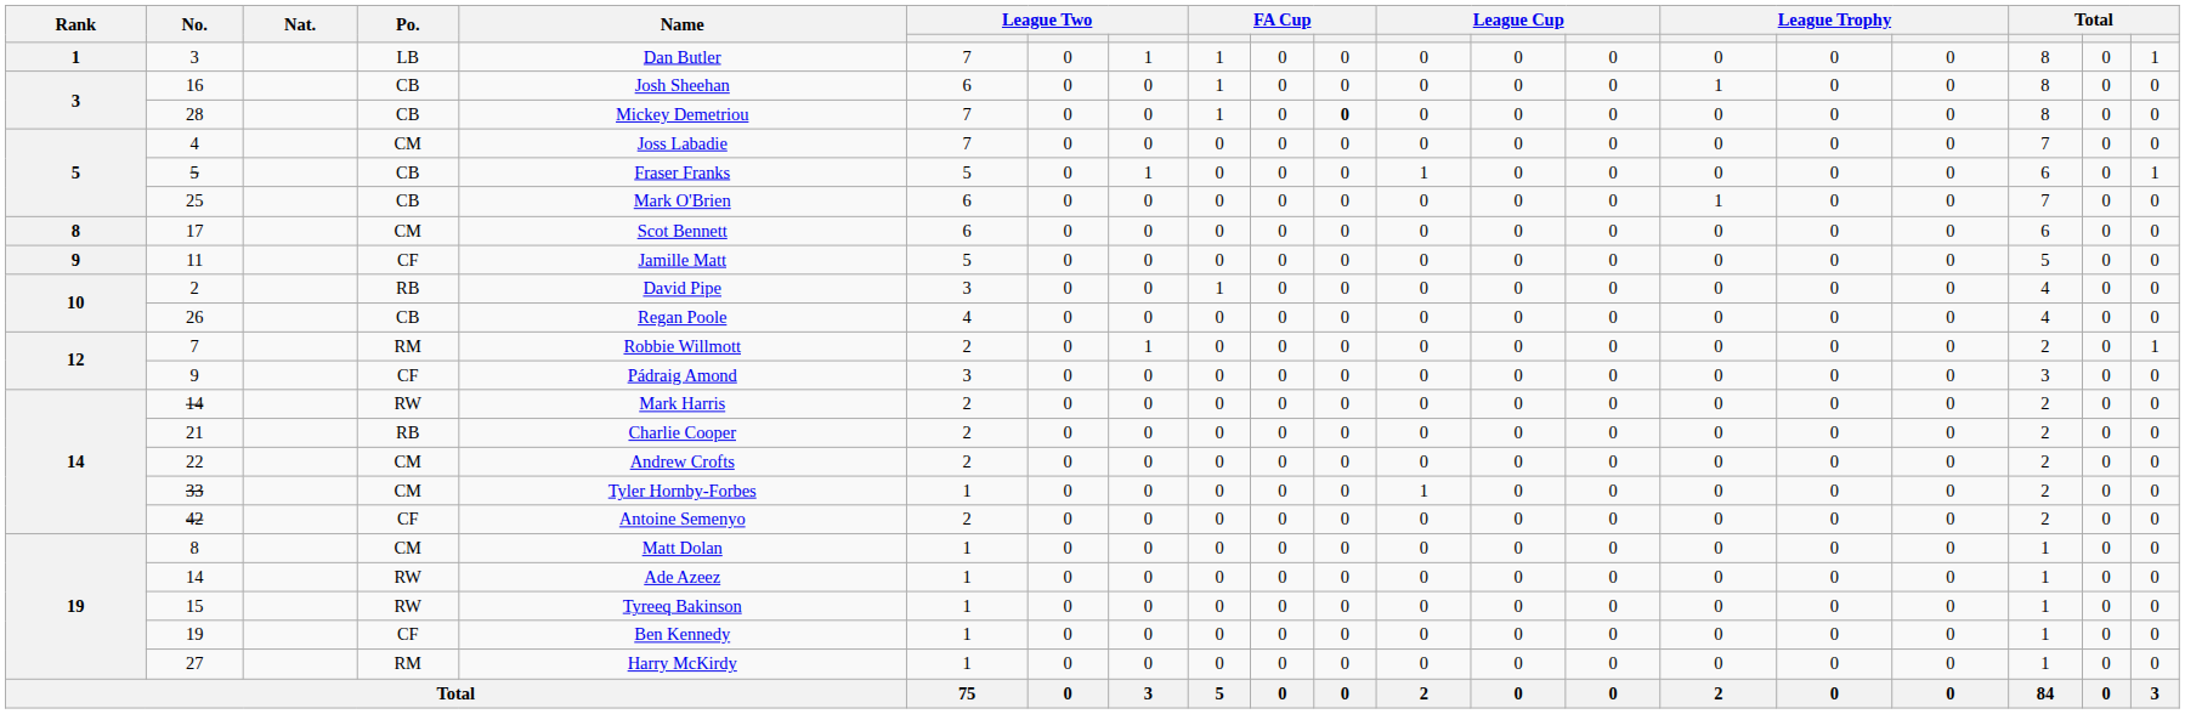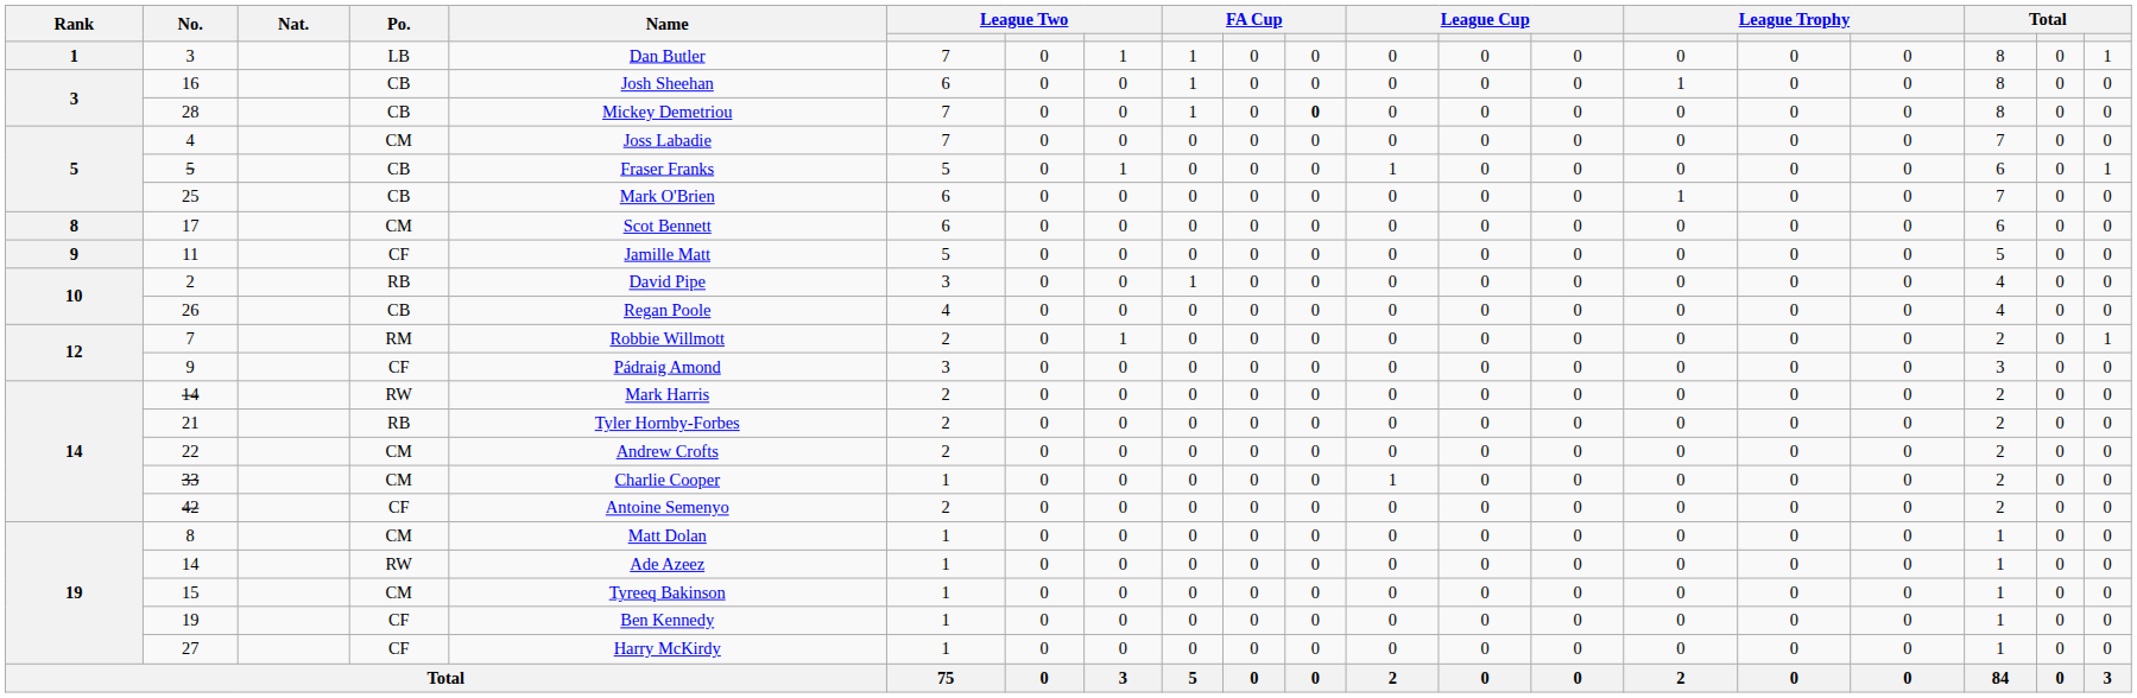 <table class="wikitable" style="text-align:center; font-size:95%; width:95%;">
 <tr>
 <th rowspan=2>Rank</th>
 <th rowspan=2>No.</th>
 <th rowspan=2>Nat.</th>
 <th rowspan=2>Po.</th>
 <th rowspan=2>Name</th>
 <th colspan=3><a href='#'>League Two</a></th>
 <th colspan=3><a href='#'>FA Cup</a></th>
 <th colspan=3><a href='#'>League Cup</a></th>
 <th colspan=3><a href='#'>League Trophy</a></th>
 <th colspan=3>Total</th>
 </tr>
 <tr>
 <th></th>
 <th></th>
 <th></th>
 <th></th>
 <th></th>
 <th></th>
 <th></th>
 <th></th>
 <th></th>
 <th></th>
 <th></th>
 <th></th>
 <th></th>
 <th></th>
 <th></th>
 </tr>
 <tr>
 <th rowspan=1>1</th>
 <td>3</td>
 <td></td>
 <td>LB</td>
 <td><a href='#'>Dan Butler</a></td>
 <td>7</td>
 <td>0</td>
 <td>1</td>
 <td>1</td>
 <td>0</td>
 <td>0</td>
 <td>0</td>
 <td>0</td>
 <td>0</td>
 <td>0</td>
 <td>0</td>
 <td>0</td>
 <td>8</td>
 <td>0</td>
 <td>1</td>
 </tr>
 <tr>
 <th rowspan=2>3</th>
 <td>16</td>
 <td></td>
 <td>CB</td>
 <td><a href='#'>Josh Sheehan</a></td>
 <td>6</td>
 <td>0</td>
 <td>0</td>
 <td>1</td>
 <td>0</td>
 <td>0</td>
 <td>0</td>
 <td>0</td>
 <td>0</td>
 <td>1</td>
 <td>0</td>
 <td>0</td>
 <td>8</td>
 <td>0</td>
 <td>0</td>
 </tr>
 <tr>
 <td>28</td>
 <td></td>
 <td>CB</td>
 <td><a href='#'>Mickey Demetriou</a></td>
 <td>7</td>
 <td>0</td>
 <td>0</td>
 <td>1</td>
 <td>0</td>
 <td><strong>0</strong></td>
 <td>0</td>
 <td>0</td>
 <td>0</td>
 <td>0</td>
 <td>0</td>
 <td>0</td>
 <td>8</td>
 <td>0</td>
 <td>0</td>
 </tr>
 <tr>
 <th rowspan=3>5</th>
 <td>4</td>
 <td></td>
 <td>CM</td>
 <td><a href='#'>Joss Labadie</a></td>
 <td>7</td>
 <td>0</td>
 <td>0</td>
 <td>0</td>
 <td>0</td>
 <td>0</td>
 <td>0</td>
 <td>0</td>
 <td>0</td>
 <td>0</td>
 <td>0</td>
 <td>0</td>
 <td>7</td>
 <td>0</td>
 <td>0</td>
 </tr>
 <tr>
 <td><s>5</s></td>
 <td></td>
 <td>CB</td>
 <td><a href='#'>Fraser Franks</a></td>
 <td>5</td>
 <td>0</td>
 <td>1</td>
 <td>0</td>
 <td>0</td>
 <td>0</td>
 <td>1</td>
 <td>0</td>
 <td>0</td>
 <td>0</td>
 <td>0</td>
 <td>0</td>
 <td>6</td>
 <td>0</td>
 <td>1</td>
 </tr>
 <tr>
 <td>25</td>
 <td></td>
 <td>CB</td>
 <td><a href='#'>Mark O'Brien</a></td>
 <td>6</td>
 <td>0</td>
 <td>0</td>
 <td>0</td>
 <td>0</td>
 <td>0</td>
 <td>0</td>
 <td>0</td>
 <td>0</td>
 <td>1</td>
 <td>0</td>
 <td>0</td>
 <td>7</td>
 <td>0</td>
 <td>0</td>
 </tr>
 <tr>
 <th rowspan=1>8</th>
 <td>17</td>
 <td></td>
 <td>CM</td>
 <td><a href='#'>Scot Bennett</a></td>
 <td>6</td>
 <td>0</td>
 <td>0</td>
 <td>0</td>
 <td>0</td>
 <td>0</td>
 <td>0</td>
 <td>0</td>
 <td>0</td>
 <td>0</td>
 <td>0</td>
 <td>0</td>
 <td>6</td>
 <td>0</td>
 <td>0</td>
 </tr>
 <tr>
 <th rowspan=1>9</th>
 <td>11</td>
 <td></td>
 <td>CF</td>
 <td><a href='#'>Jamille Matt</a></td>
 <td>5</td>
 <td>0</td>
 <td>0</td>
 <td>0</td>
 <td>0</td>
 <td>0</td>
 <td>0</td>
 <td>0</td>
 <td>0</td>
 <td>0</td>
 <td>0</td>
 <td>0</td>
 <td>5</td>
 <td>0</td>
 <td>0</td>
 </tr>
 <tr>
 <th rowspan=2>10</th>
 <td>2</td>
 <td></td>
 <td>RB</td>
 <td><a href='#'>David Pipe</a></td>
 <td>3</td>
 <td>0</td>
 <td>0</td>
 <td>1</td>
 <td>0</td>
 <td>0</td>
 <td>0</td>
 <td>0</td>
 <td>0</td>
 <td>0</td>
 <td>0</td>
 <td>0</td>
 <td>4</td>
 <td>0</td>
 <td>0</td>
 </tr>
 <tr>
 <td>26</td>
 <td></td>
 <td>CB</td>
 <td><a href='#'>Regan Poole</a></td>
 <td>4</td>
 <td>0</td>
 <td>0</td>
 <td>0</td>
 <td>0</td>
 <td>0</td>
 <td>0</td>
 <td>0</td>
 <td>0</td>
 <td>0</td>
 <td>0</td>
 <td>0</td>
 <td>4</td>
 <td>0</td>
 <td>0</td>
 </tr>
 <tr>
 <th rowspan=2>12</th>
 <td>7</td>
 <td></td>
 <td>RM</td>
 <td><a href='#'>Robbie Willmott</a></td>
 <td>2</td>
 <td>0</td>
 <td>1</td>
 <td>0</td>
 <td>0</td>
 <td>0</td>
 <td>0</td>
 <td>0</td>
 <td>0</td>
 <td>0</td>
 <td>0</td>
 <td>0</td>
 <td>2</td>
 <td>0</td>
 <td>1</td>
 </tr>
 <tr>
 <td>9</td>
 <td></td>
 <td>CF</td>
 <td><a href='#'>Pádraig Amond</a></td>
 <td>3</td>
 <td>0</td>
 <td>0</td>
 <td>0</td>
 <td>0</td>
 <td>0</td>
 <td>0</td>
 <td>0</td>
 <td>0</td>
 <td>0</td>
 <td>0</td>
 <td>0</td>
 <td>3</td>
 <td>0</td>
 <td>0</td>
 </tr>
 <tr>
 <th rowspan=5>14</th>
 <td><s>14</s></td>
 <td></td>
 <td>RW</td>
 <td><a href='#'>Mark Harris</a></td>
 <td>2</td>
 <td>0</td>
 <td>0</td>
 <td>0</td>
 <td>0</td>
 <td>0</td>
 <td>0</td>
 <td>0</td>
 <td>0</td>
 <td>0</td>
 <td>0</td>
 <td>0</td>
 <td>2</td>
 <td>0</td>
 <td>0</td>
 </tr>
 <tr>
 <td>21</td>
 <td></td>
 <td>RB</td>
-<td><a href='#'>Charlie Cooper</a></td>
+<td><a href='#'>Tyler Hornby-Forbes</a></td>
 <td>2</td>
 <td>0</td>
 <td>0</td>
 <td>0</td>
 <td>0</td>
 <td>0</td>
 <td>0</td>
 <td>0</td>
 <td>0</td>
 <td>0</td>
 <td>0</td>
 <td>0</td>
 <td>2</td>
 <td>0</td>
 <td>0</td>
 </tr>
 <tr>
 <td>22</td>
 <td></td>
 <td>CM</td>
 <td><a href='#'>Andrew Crofts</a></td>
 <td>2</td>
 <td>0</td>
 <td>0</td>
 <td>0</td>
 <td>0</td>
 <td>0</td>
 <td>0</td>
 <td>0</td>
 <td>0</td>
 <td>0</td>
 <td>0</td>
 <td>0</td>
 <td>2</td>
 <td>0</td>
 <td>0</td>
 </tr>
 <tr>
 <td><s>33</s></td>
 <td></td>
 <td>CM</td>
-<td><a href='#'>Tyler Hornby-Forbes</a></td>
+<td><a href='#'>Charlie Cooper</a></td>
 <td>1</td>
 <td>0</td>
 <td>0</td>
 <td>0</td>
 <td>0</td>
 <td>0</td>
 <td>1</td>
 <td>0</td>
 <td>0</td>
 <td>0</td>
 <td>0</td>
 <td>0</td>
 <td>2</td>
 <td>0</td>
 <td>0</td>
 </tr>
 <tr>
 <td><s>42</s></td>
 <td></td>
 <td>CF</td>
 <td><a href='#'>Antoine Semenyo</a></td>
 <td>2</td>
 <td>0</td>
 <td>0</td>
 <td>0</td>
 <td>0</td>
 <td>0</td>
 <td>0</td>
 <td>0</td>
 <td>0</td>
 <td>0</td>
 <td>0</td>
 <td>0</td>
 <td>2</td>
 <td>0</td>
 <td>0</td>
 </tr>
 <tr>
 <th rowspan=5>19</th>
 <td>8</td>
 <td></td>
 <td>CM</td>
 <td><a href='#'>Matt Dolan</a></td>
 <td>1</td>
 <td>0</td>
 <td>0</td>
 <td>0</td>
 <td>0</td>
 <td>0</td>
 <td>0</td>
 <td>0</td>
 <td>0</td>
 <td>0</td>
 <td>0</td>
 <td>0</td>
 <td>1</td>
 <td>0</td>
 <td>0</td>
 </tr>
 <tr>
 <td>14</td>
 <td></td>
 <td>RW</td>
 <td><a href='#'>Ade Azeez</a></td>
 <td>1</td>
 <td>0</td>
 <td>0</td>
 <td>0</td>
 <td>0</td>
 <td>0</td>
 <td>0</td>
 <td>0</td>
 <td>0</td>
 <td>0</td>
 <td>0</td>
 <td>0</td>
 <td>1</td>
 <td>0</td>
 <td>0</td>
 </tr>
 <tr>
 <td>15</td>
 <td></td>
-<td>RW</td>
+<td>CM</td>
 <td><a href='#'>Tyreeq Bakinson</a></td>
 <td>1</td>
 <td>0</td>
 <td>0</td>
 <td>0</td>
 <td>0</td>
 <td>0</td>
 <td>0</td>
 <td>0</td>
 <td>0</td>
 <td>0</td>
 <td>0</td>
 <td>0</td>
 <td>1</td>
 <td>0</td>
 <td>0</td>
 </tr>
 <tr>
 <td>19</td>
 <td></td>
 <td>CF</td>
 <td><a href='#'>Ben Kennedy</a></td>
 <td>1</td>
 <td>0</td>
 <td>0</td>
 <td>0</td>
 <td>0</td>
 <td>0</td>
 <td>0</td>
 <td>0</td>
 <td>0</td>
 <td>0</td>
 <td>0</td>
 <td>0</td>
 <td>1</td>
 <td>0</td>
 <td>0</td>
 </tr>
 <tr>
 <td>27</td>
 <td></td>
-<td>RM</td>
+<td>CF</td>
 <td><a href='#'>Harry McKirdy</a></td>
 <td>1</td>
 <td>0</td>
 <td>0</td>
 <td>0</td>
 <td>0</td>
 <td>0</td>
 <td>0</td>
 <td>0</td>
 <td>0</td>
 <td>0</td>
 <td>0</td>
 <td>0</td>
 <td>1</td>
 <td>0</td>
 <td>0</td>
 </tr>
 <tr>
 <th colspan=5>Total</th>
 <th>75</th>
 <th>0</th>
 <th>3</th>
 <th>5</th>
 <th>0</th>
 <th>0</th>
 <th>2</th>
 <th>0</th>
 <th>0</th>
 <th>2</th>
 <th>0</th>
 <th>0</th>
 <th>84</th>
 <th>0</th>
 <th>3</th>
 </tr>
 </table>
